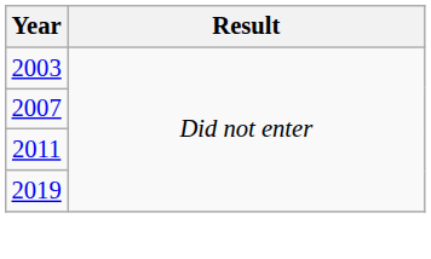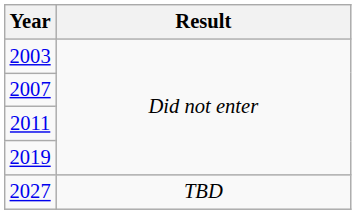 <table class="wikitable" style="text-align: center; font-size:90%">
 <tr>
 <th>Year</th>
 <th style="width:200px">Result</th>
 </tr>
 <tr>
 <td> <a href='#'>2003</a></td>
 <td rowspan="4"><em>Did not enter</em></td>
 </tr>
 <tr>
 <td> <a href='#'>2007</a></td>
 </tr>
 <tr>
 <td> <a href='#'>2011</a></td>
 </tr>
 <tr>
 <td> <a href='#'>2019</a></td>
 </tr>
+<tr>
+<td> <a href='#'>2027</a></td>
+<td><em>TBD</em></td>
+</tr>
 </table>
